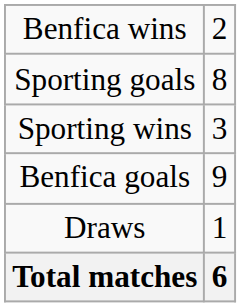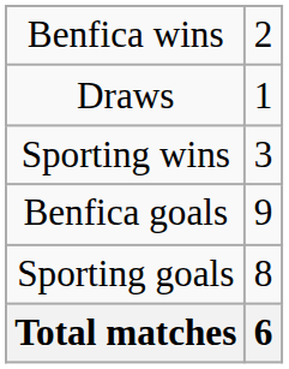 <table class="wikitable" style="text-align:center">
 <tr>
 <td>Benfica wins</td>
 <td>2</td>
 </tr>
 <tr>
-<td>Sporting goals</td>
-<td>8</td>
+<td>Draws</td>
+<td>1</td>
 </tr>
 <tr>
 <td>Sporting wins</td>
 <td>3</td>
 </tr>
 <tr>
 <td>Benfica goals</td>
 <td>9</td>
 </tr>
 <tr>
-<td>Draws</td>
-<td>1</td>
+<td>Sporting goals</td>
+<td>8</td>
 </tr>
 <tr>
 <th>Total matches</th>
 <th>6</th>
 </tr>
 </table>
